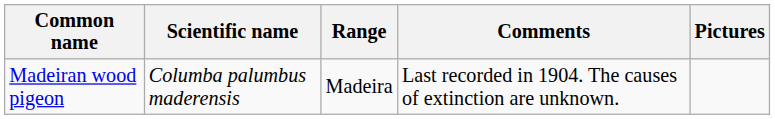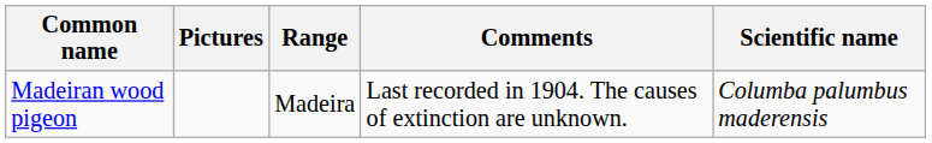 <table class="wikitable">
 <tr>
 <th>Common name</th>
-<th>Scientific name</th>
+<th class="unsortable">Pictures</th>
 <th>Range</th>
 <th class="unsortable">Comments</th>
-<th class="unsortable">Pictures</th>
+<th>Scientific name</th>
 </tr>
 <tr>
 <td><a href='#'>Madeiran wood pigeon</a></td>
-<td><em>Columba palumbus maderensis</em></td>
+<td></td>
 <td>Madeira</td>
 <td>Last recorded in 1904. The causes of extinction are unknown.</td>
-<td></td>
+<td><em>Columba palumbus maderensis</em></td>
 </tr>
 </table>
